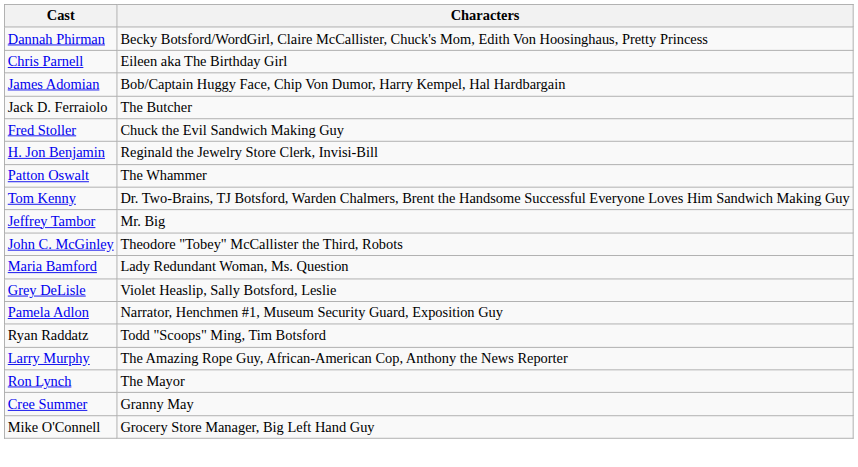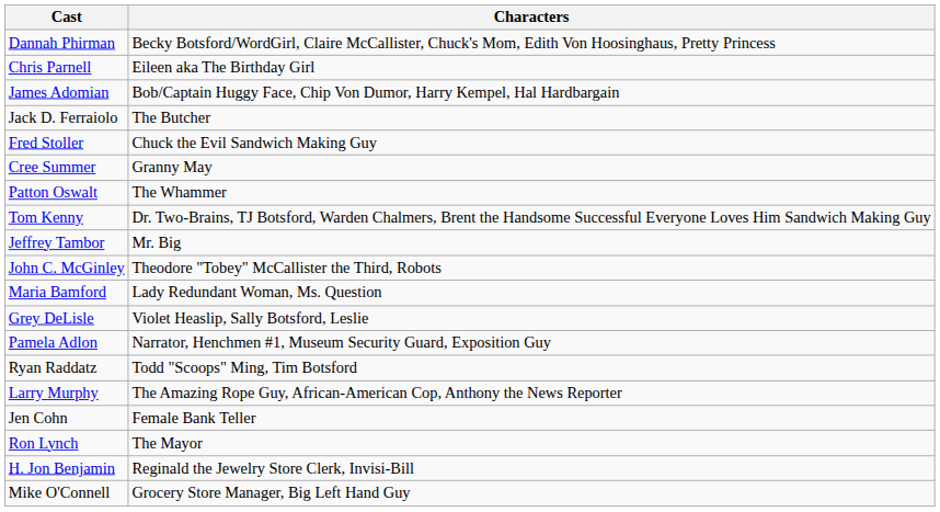 <table class="wikitable">
 <tr>
 <th>Cast</th>
 <th>Characters</th>
 </tr>
 <tr>
 <td><a href='#'>Dannah Phirman</a></td>
 <td>Becky Botsford/WordGirl, Claire McCallister, Chuck's Mom, Edith Von Hoosinghaus, Pretty Princess</td>
 </tr>
 <tr>
 <td><a href='#'>Chris Parnell</a></td>
 <td>Eileen aka The Birthday Girl</td>
 </tr>
 <tr>
 <td><a href='#'>James Adomian</a></td>
 <td>Bob/Captain Huggy Face, Chip Von Dumor, Harry Kempel, Hal Hardbargain</td>
 </tr>
 <tr>
 <td>Jack D. Ferraiolo</td>
 <td>The Butcher</td>
 </tr>
 <tr>
 <td><a href='#'>Fred Stoller</a></td>
 <td>Chuck the Evil Sandwich Making Guy</td>
 </tr>
 <tr>
-<td><a href='#'>H. Jon Benjamin</a></td>
-<td>Reginald the Jewelry Store Clerk, Invisi-Bill</td>
+<td><a href='#'>Cree Summer</a></td>
+<td>Granny May</td>
 </tr>
 <tr>
 <td><a href='#'>Patton Oswalt</a></td>
 <td>The Whammer</td>
 </tr>
 <tr>
 <td><a href='#'>Tom Kenny</a></td>
 <td>Dr. Two-Brains, TJ Botsford, Warden Chalmers, Brent the Handsome Successful Everyone Loves Him Sandwich Making Guy</td>
 </tr>
 <tr>
 <td><a href='#'>Jeffrey Tambor</a></td>
 <td>Mr. Big</td>
 </tr>
 <tr>
 <td><a href='#'>John C. McGinley</a></td>
 <td>Theodore "Tobey" McCallister the Third, Robots</td>
 </tr>
 <tr>
 <td><a href='#'>Maria Bamford</a></td>
 <td>Lady Redundant Woman, Ms. Question</td>
 </tr>
 <tr>
 <td><a href='#'>Grey DeLisle</a></td>
 <td>Violet Heaslip, Sally Botsford, Leslie</td>
 </tr>
 <tr>
 <td><a href='#'>Pamela Adlon</a></td>
 <td>Narrator, Henchmen #1, Museum Security Guard, Exposition Guy</td>
 </tr>
 <tr>
 <td>Ryan Raddatz</td>
 <td>Todd "Scoops" Ming, Tim Botsford</td>
 </tr>
 <tr>
 <td><a href='#'>Larry Murphy</a></td>
 <td>The Amazing Rope Guy, African-American Cop, Anthony the News Reporter</td>
 </tr>
 <tr>
+<td>Jen Cohn</td>
+<td>Female Bank Teller</td>
+</tr>
+<tr>
 <td><a href='#'>Ron Lynch</a></td>
 <td>The Mayor</td>
 </tr>
 <tr>
-<td><a href='#'>Cree Summer</a></td>
-<td>Granny May</td>
+<td><a href='#'>H. Jon Benjamin</a></td>
+<td>Reginald the Jewelry Store Clerk, Invisi-Bill</td>
 </tr>
 <tr>
 <td>Mike O'Connell</td>
 <td>Grocery Store Manager, Big Left Hand Guy</td>
 </tr>
 </table>
